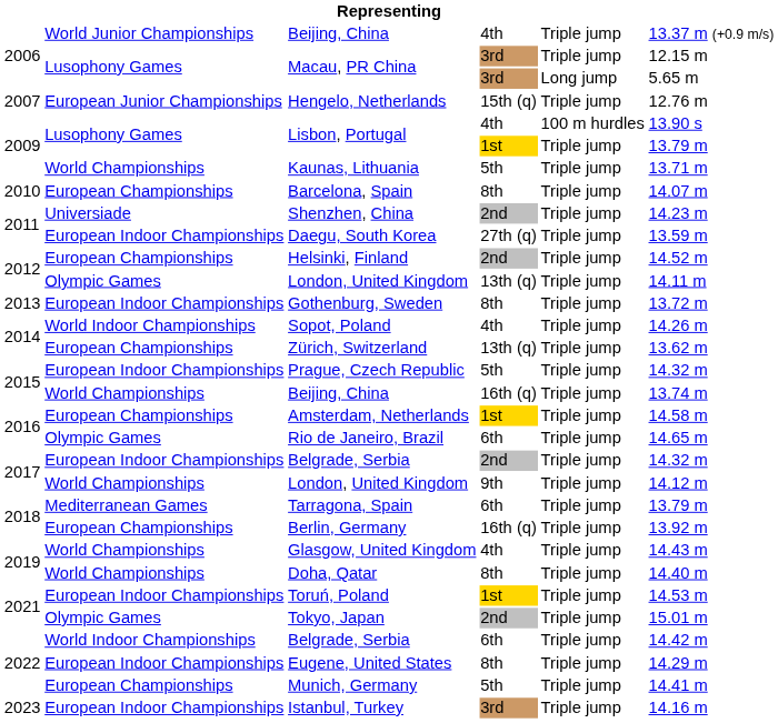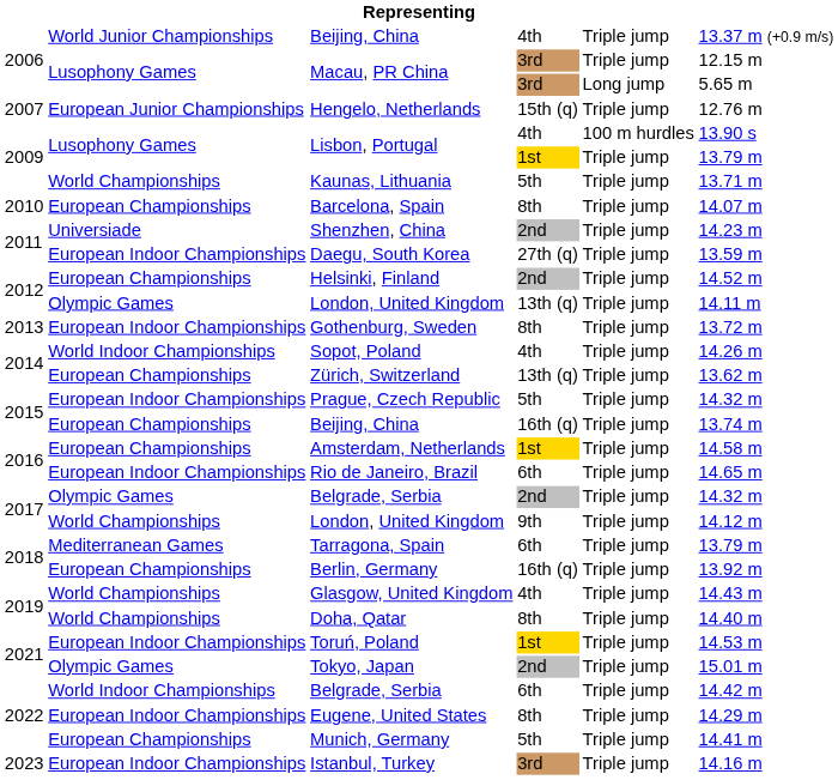 <table>
 <tr>
 <th colspan="6">Representing </th>
 </tr>
 <tr>
 <td rowspan=3>2006</td>
 <td><a href='#'>World Junior Championships</a></td>
 <td><a href='#'>Beijing, China</a></td>
 <td>4th</td>
 <td>Triple jump</td>
 <td><a href='#'>13.37 m</a>  <small>(+0.9 m/s)</small></td>
 </tr>
 <tr>
 <td rowspan=2><a href='#'>Lusophony Games</a></td>
 <td rowspan=2><a href='#'>Macau</a>, <a href='#'>PR China</a></td>
 <td bgcolor="cc9966">3rd</td>
 <td>Triple jump</td>
 <td>12.15 m</td>
 </tr>
 <tr>
 <td bgcolor="cc9966">3rd</td>
 <td>Long jump</td>
 <td>5.65 m</td>
 </tr>
 <tr>
 <td>2007</td>
 <td><a href='#'>European Junior Championships</a></td>
 <td><a href='#'>Hengelo, Netherlands</a></td>
 <td>15th (q)</td>
 <td>Triple jump</td>
 <td>12.76 m</td>
 </tr>
 <tr>
 <td rowspan=3>2009</td>
 <td rowspan=2><a href='#'>Lusophony Games</a></td>
 <td rowspan=2><a href='#'>Lisbon</a>, <a href='#'>Portugal</a></td>
 <td>4th</td>
 <td>100 m hurdles</td>
 <td><a href='#'>13.90 s</a></td>
 </tr>
 <tr>
 <td bgcolor="gold">1st</td>
 <td>Triple jump</td>
 <td><a href='#'>13.79 m</a></td>
 </tr>
 <tr>
 <td><a href='#'>World Championships</a></td>
 <td><a href='#'>Kaunas, Lithuania</a></td>
 <td>5th</td>
 <td>Triple jump</td>
 <td><a href='#'>13.71 m</a></td>
 </tr>
 <tr>
 <td>2010</td>
 <td><a href='#'>European Championships</a></td>
 <td><a href='#'>Barcelona</a>, <a href='#'>Spain</a></td>
 <td>8th</td>
 <td>Triple jump</td>
 <td><a href='#'>14.07 m</a></td>
 </tr>
 <tr>
 <td rowspan=2>2011</td>
 <td><a href='#'>Universiade</a></td>
 <td><a href='#'>Shenzhen</a>, <a href='#'>China</a></td>
 <td bgcolor="silver">2nd</td>
 <td>Triple jump</td>
 <td><a href='#'>14.23 m</a></td>
 </tr>
 <tr>
 <td><a href='#'>European Indoor Championships</a></td>
 <td><a href='#'>Daegu, South Korea</a></td>
 <td>27th (q)</td>
 <td>Triple jump</td>
 <td><a href='#'>13.59 m</a></td>
 </tr>
 <tr>
 <td rowspan=2>2012</td>
 <td><a href='#'>European Championships</a></td>
 <td><a href='#'>Helsinki</a>, <a href='#'>Finland</a></td>
 <td bgcolor="silver">2nd</td>
 <td>Triple jump</td>
 <td><a href='#'>14.52 m</a> <strong></strong></td>
 </tr>
 <tr>
 <td><a href='#'>Olympic Games</a></td>
 <td><a href='#'>London, United Kingdom</a></td>
 <td>13th (q)</td>
 <td>Triple jump</td>
 <td><a href='#'>14.11 m</a></td>
 </tr>
 <tr>
 <td>2013</td>
 <td><a href='#'>European Indoor Championships</a></td>
 <td><a href='#'>Gothenburg, Sweden</a></td>
 <td>8th</td>
 <td>Triple jump</td>
 <td><a href='#'>13.72 m</a></td>
 </tr>
 <tr>
 <td rowspan=2>2014</td>
 <td><a href='#'>World Indoor Championships</a></td>
 <td><a href='#'>Sopot, Poland</a></td>
 <td>4th</td>
 <td>Triple jump</td>
 <td><a href='#'>14.26 m</a></td>
 </tr>
 <tr>
 <td><a href='#'>European Championships</a></td>
 <td><a href='#'>Zürich, Switzerland</a></td>
 <td>13th (q)</td>
 <td>Triple jump</td>
 <td><a href='#'>13.62 m</a></td>
 </tr>
 <tr>
 <td rowspan=2>2015</td>
 <td><a href='#'>European Indoor Championships</a></td>
 <td><a href='#'>Prague, Czech Republic</a></td>
 <td>5th</td>
 <td>Triple jump</td>
 <td><a href='#'>14.32 m</a></td>
 </tr>
 <tr>
-<td><a href='#'>World Championships</a></td>
+<td><a href='#'>European Championships</a></td>
 <td><a href='#'>Beijing, China</a></td>
 <td>16th (q)</td>
 <td>Triple jump</td>
 <td><a href='#'>13.74 m</a></td>
 </tr>
 <tr>
 <td rowspan=2>2016</td>
 <td><a href='#'>European Championships</a></td>
 <td><a href='#'>Amsterdam, Netherlands</a></td>
 <td bgcolor=gold>1st</td>
 <td>Triple jump</td>
 <td><a href='#'>14.58 m</a> <strong></strong></td>
 </tr>
 <tr>
-<td><a href='#'>Olympic Games</a></td>
+<td><a href='#'>European Indoor Championships</a></td>
 <td><a href='#'>Rio de Janeiro, Brazil</a></td>
 <td>6th</td>
 <td>Triple jump</td>
 <td><a href='#'>14.65 m</a> <strong></strong></td>
 </tr>
 <tr>
 <td rowspan=2>2017</td>
-<td><a href='#'>European Indoor Championships</a></td>
+<td><a href='#'>Olympic Games</a></td>
 <td><a href='#'>Belgrade, Serbia</a></td>
 <td bgcolor=silver>2nd</td>
 <td>Triple jump</td>
 <td><a href='#'>14.32 m</a></td>
 </tr>
 <tr>
 <td><a href='#'>World Championships</a></td>
 <td><a href='#'>London</a>, <a href='#'>United Kingdom</a></td>
 <td>9th</td>
 <td>Triple jump</td>
 <td><a href='#'>14.12 m</a></td>
 </tr>
 <tr>
 <td rowspan=2>2018</td>
 <td><a href='#'>Mediterranean Games</a></td>
 <td><a href='#'>Tarragona, Spain</a></td>
 <td>6th</td>
 <td>Triple jump</td>
 <td><a href='#'>13.79 m</a></td>
 </tr>
 <tr>
 <td><a href='#'>European Championships</a></td>
 <td><a href='#'>Berlin, Germany</a></td>
 <td>16th (q)</td>
 <td>Triple jump</td>
 <td><a href='#'>13.92 m</a></td>
 </tr>
 <tr>
 <td rowspan=2>2019</td>
 <td><a href='#'>World Championships</a></td>
 <td><a href='#'>Glasgow, United Kingdom</a></td>
 <td>4th</td>
 <td>Triple jump</td>
 <td><a href='#'>14.43 m</a></td>
 </tr>
 <tr>
 <td><a href='#'>World Championships</a></td>
 <td><a href='#'>Doha, Qatar</a></td>
 <td>8th</td>
 <td>Triple jump</td>
 <td><a href='#'>14.40 m</a></td>
 </tr>
 <tr>
 <td rowspan=2>2021</td>
 <td><a href='#'>European Indoor Championships</a></td>
 <td><a href='#'>Toruń, Poland</a></td>
 <td bgcolor=gold>1st</td>
 <td>Triple jump</td>
 <td><a href='#'>14.53 m</a></td>
 </tr>
 <tr>
 <td><a href='#'>Olympic Games</a></td>
 <td><a href='#'>Tokyo, Japan</a></td>
 <td bgcolor=silver>2nd</td>
 <td>Triple jump</td>
 <td><a href='#'>15.01 m</a> <strong></strong></td>
 </tr>
 <tr>
 <td rowspan=3>2022</td>
 <td><a href='#'>World Indoor Championships</a></td>
 <td><a href='#'>Belgrade, Serbia</a></td>
 <td>6th</td>
 <td>Triple jump</td>
 <td><a href='#'>14.42 m</a></td>
 </tr>
 <tr>
 <td><a href='#'>European Indoor Championships</a></td>
 <td><a href='#'>Eugene, United States</a></td>
 <td>8th</td>
 <td>Triple jump</td>
 <td><a href='#'>14.29 m</a></td>
 </tr>
 <tr>
 <td><a href='#'>European Championships</a></td>
 <td><a href='#'>Munich, Germany</a></td>
 <td>5th</td>
 <td>Triple jump</td>
 <td><a href='#'>14.41 m</a></td>
 </tr>
 <tr>
 <td>2023</td>
 <td><a href='#'>European Indoor Championships</a></td>
 <td><a href='#'>Istanbul, Turkey</a></td>
 <td bgcolor=cc9966>3rd</td>
 <td>Triple jump</td>
 <td><a href='#'>14.16 m</a></td>
 </tr>
 </table>
